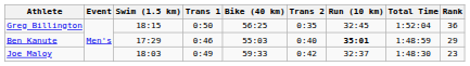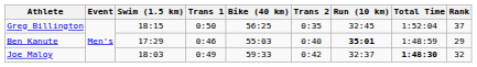 <table class=wikitable style=font-size:90%;text-align:center>
 <tr>
 <th>Athlete</th>
 <th>Event</th>
 <th>Swim (1.5 km)</th>
 <th>Trans 1</th>
 <th>Bike (40 km)</th>
 <th>Trans 2</th>
 <th>Run (10 km)</th>
 <th>Total Time</th>
 <th>Rank</th>
 </tr>
 <tr>
 <td align=left><a href='#'>Greg Billington</a></td>
 <td align=left rowspan=3><a href='#'>Men's</a></td>
 <td>18:15</td>
 <td>0:50</td>
 <td>56:25</td>
 <td>0:35</td>
 <td>32:45</td>
 <td>1:52:04</td>
-<td>36</td>
+<td>37</td>
 </tr>
 <tr>
 <td align=left><a href='#'>Ben Kanute</a></td>
 <td>17:29</td>
 <td>0:46</td>
 <td>55:03</td>
 <td>0:40</td>
 <td><strong>35:01</strong></td>
 <td>1:48:59</td>
 <td>29</td>
 </tr>
 <tr>
 <td align=left><a href='#'>Joe Maloy</a></td>
 <td>18:03</td>
 <td>0:49</td>
 <td>59:33</td>
 <td>0:42</td>
 <td>32:37</td>
-<td>1:48:30</td>
-<td>23</td>
+<td><strong>1:48:30</strong></td>
+<td>32</td>
 </tr>
 </table>
